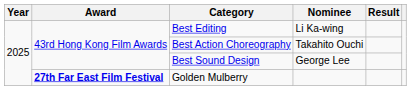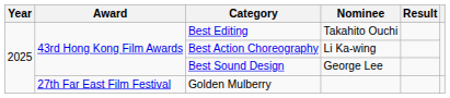 <table class="wikitable plainrowheaders">
 <tr>
 <th>Year</th>
 <th>Award</th>
 <th>Category</th>
 <th>Nominee</th>
 <th>Result</th>
 <th></th>
 </tr>
 <tr>
 <td rowspan="4">2025</td>
 <td rowspan="3"><a href='#'>43rd Hong Kong Film Awards</a></td>
 <td><a href='#'>Best Editing</a></td>
-<td>Li Ka-wing</td>
+<td>Takahito Ouchi</td>
 <td></td>
 <td rowspan="3"></td>
 </tr>
 <tr>
 <td><a href='#'>Best Action Choreography</a></td>
-<td>Takahito Ouchi</td>
+<td>Li Ka-wing</td>
 <td></td>
 </tr>
 <tr>
 <td><a href='#'>Best Sound Design</a></td>
 <td>George Lee</td>
 <td></td>
 </tr>
 <tr>
-<td><strong><a href='#'>27th Far East Film Festival</a></strong></td>
+<td><a href='#'>27th Far East Film Festival</a></td>
 <td>Golden Mulberry</td>
 <td></td>
 <td></td>
 <td></td>
 </tr>
 </table>
